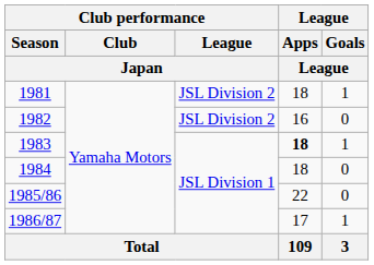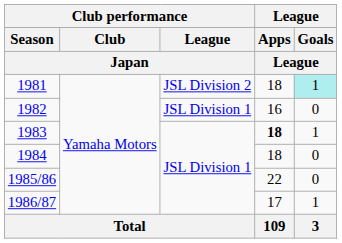 <table class="wikitable" style="text-align:center;">
 <tr>
 <th colspan=3>Club performance</th>
 <th colspan=2>League</th>
 </tr>
 <tr>
 <th>Season</th>
 <th>Club</th>
 <th>League</th>
 <th>Apps</th>
 <th>Goals</th>
 </tr>
 <tr>
 <th colspan=3>Japan</th>
 <th colspan=2>League</th>
 </tr>
 <tr>
 <td><a href='#'>1981</a></td>
 <td rowspan="6"><a href='#'>Yamaha Motors</a></td>
 <td><a href='#'>JSL Division 2</a></td>
 <td>18</td>
-<td>1</td>
+<td style="background: paleturquoise;">1</td>
 </tr>
 <tr>
 <td><a href='#'>1982</a></td>
-<td><a href='#'>JSL Division 2</a></td>
+<td><a href='#'>JSL Division 1</a></td>
 <td>16</td>
 <td>0</td>
 </tr>
 <tr>
 <td><a href='#'>1983</a></td>
 <td rowspan="4"><a href='#'>JSL Division 1</a></td>
 <td><strong>18</strong></td>
 <td>1</td>
 </tr>
 <tr>
 <td><a href='#'>1984</a></td>
 <td>18</td>
 <td>0</td>
 </tr>
 <tr>
 <td><a href='#'>1985/86</a></td>
 <td>22</td>
 <td>0</td>
 </tr>
 <tr>
 <td><a href='#'>1986/87</a></td>
 <td>17</td>
 <td>1</td>
 </tr>
 <tr>
 <th colspan=3>Total</th>
 <th>109</th>
 <th>3</th>
 </tr>
 </table>
